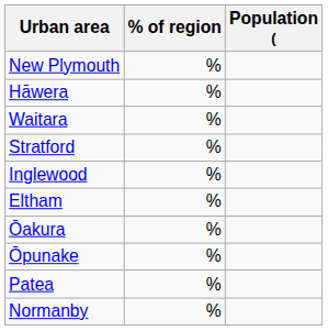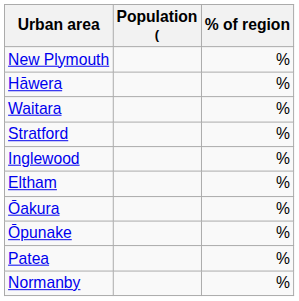 <table class="wikitable">
 <tr>
 <th>Urban area</th>
+<th>Population<br><small>(</small></th>
 <th>% of region</th>
-<th>Population<br><small>(</small></th>
 </tr>
 <tr>
 <td><a href='#'>New Plymouth</a></td>
+<td align=right></td>
 <td align=right>%</td>
-<td align=right></td>
 </tr>
 <tr>
 <td><a href='#'>Hāwera</a></td>
+<td align=right></td>
 <td align=right>%</td>
-<td align=right></td>
 </tr>
 <tr>
 <td><a href='#'>Waitara</a></td>
+<td align=right></td>
 <td align=right>%</td>
-<td align=right></td>
 </tr>
 <tr>
 <td><a href='#'>Stratford</a></td>
+<td align=right></td>
 <td align=right>%</td>
-<td align=right></td>
 </tr>
 <tr>
 <td><a href='#'>Inglewood</a></td>
+<td align=right></td>
 <td align=right>%</td>
-<td align=right></td>
 </tr>
 <tr>
 <td><a href='#'>Eltham</a></td>
+<td align=right></td>
 <td align=right>%</td>
-<td align=right></td>
 </tr>
 <tr>
 <td><a href='#'>Ōakura</a></td>
+<td align=right></td>
 <td align=right>%</td>
-<td align=right></td>
 </tr>
 <tr>
 <td><a href='#'>Ōpunake</a></td>
+<td align=right></td>
 <td align=right>%</td>
-<td align=right></td>
 </tr>
 <tr>
 <td><a href='#'>Patea</a></td>
+<td align=right></td>
 <td align=right>%</td>
-<td align=right></td>
 </tr>
 <tr>
 <td><a href='#'>Normanby</a></td>
+<td align=right></td>
 <td align=right>%</td>
-<td align=right></td>
 </tr>
 </table>
